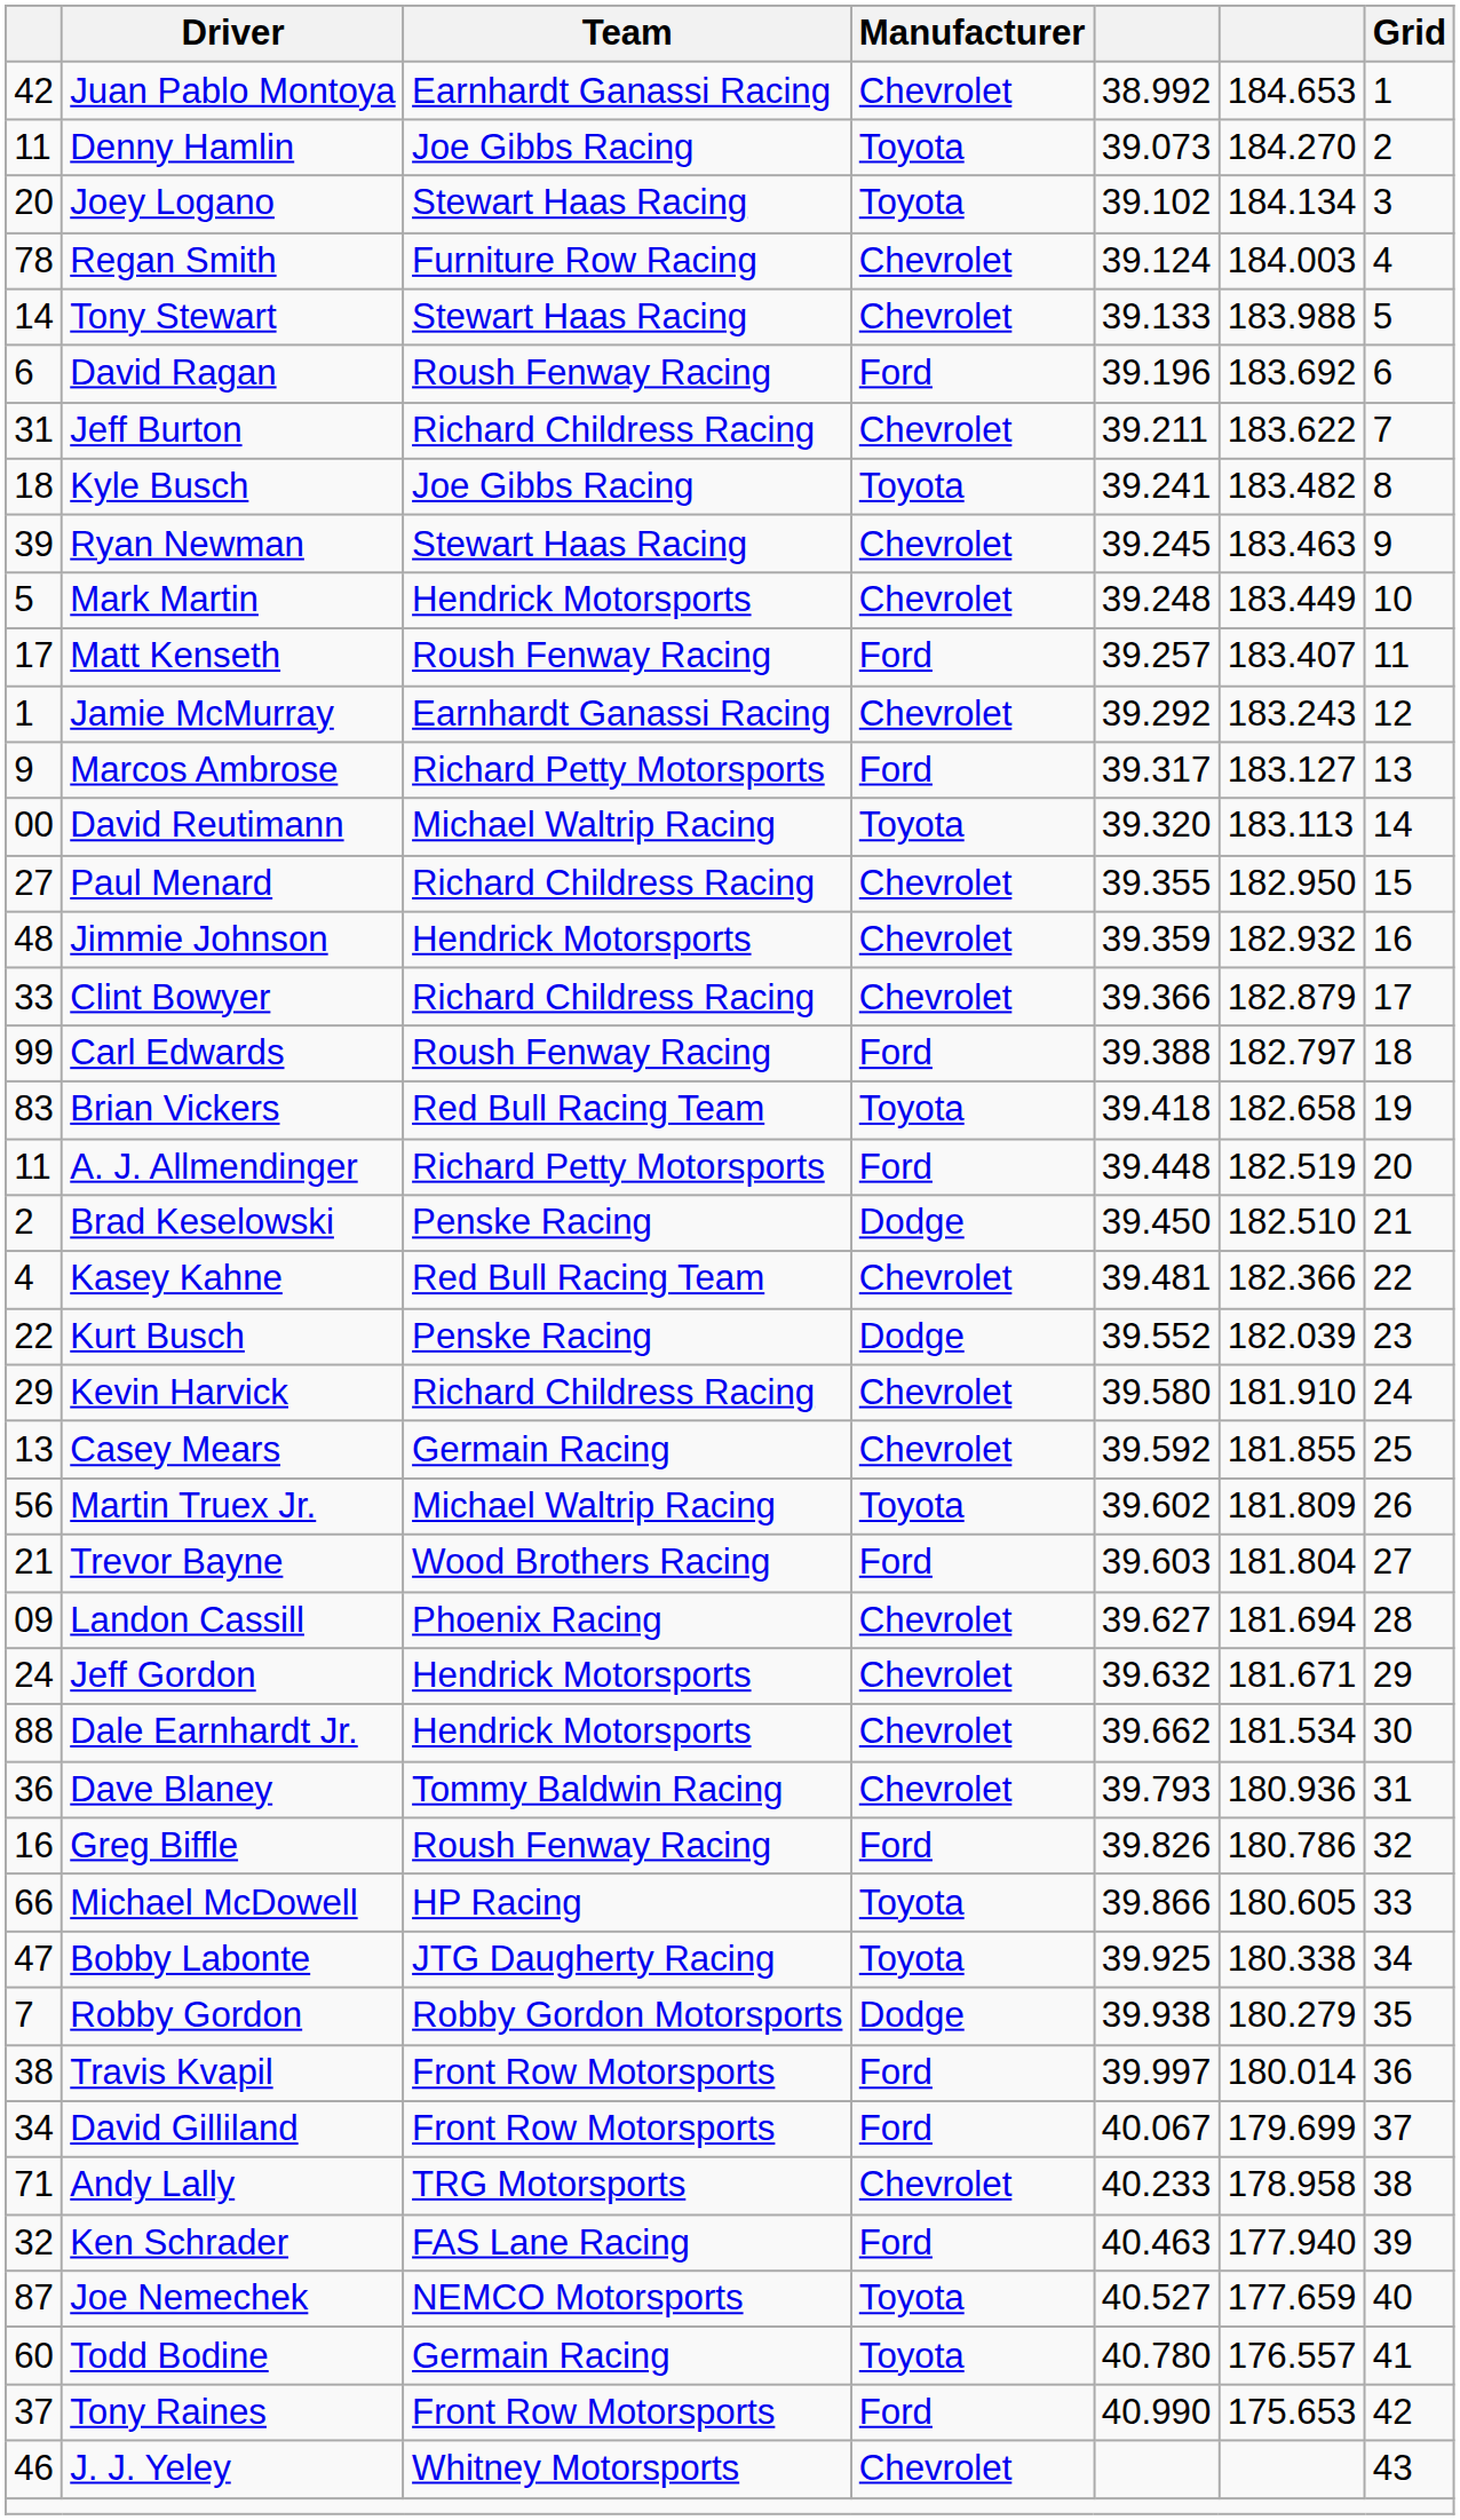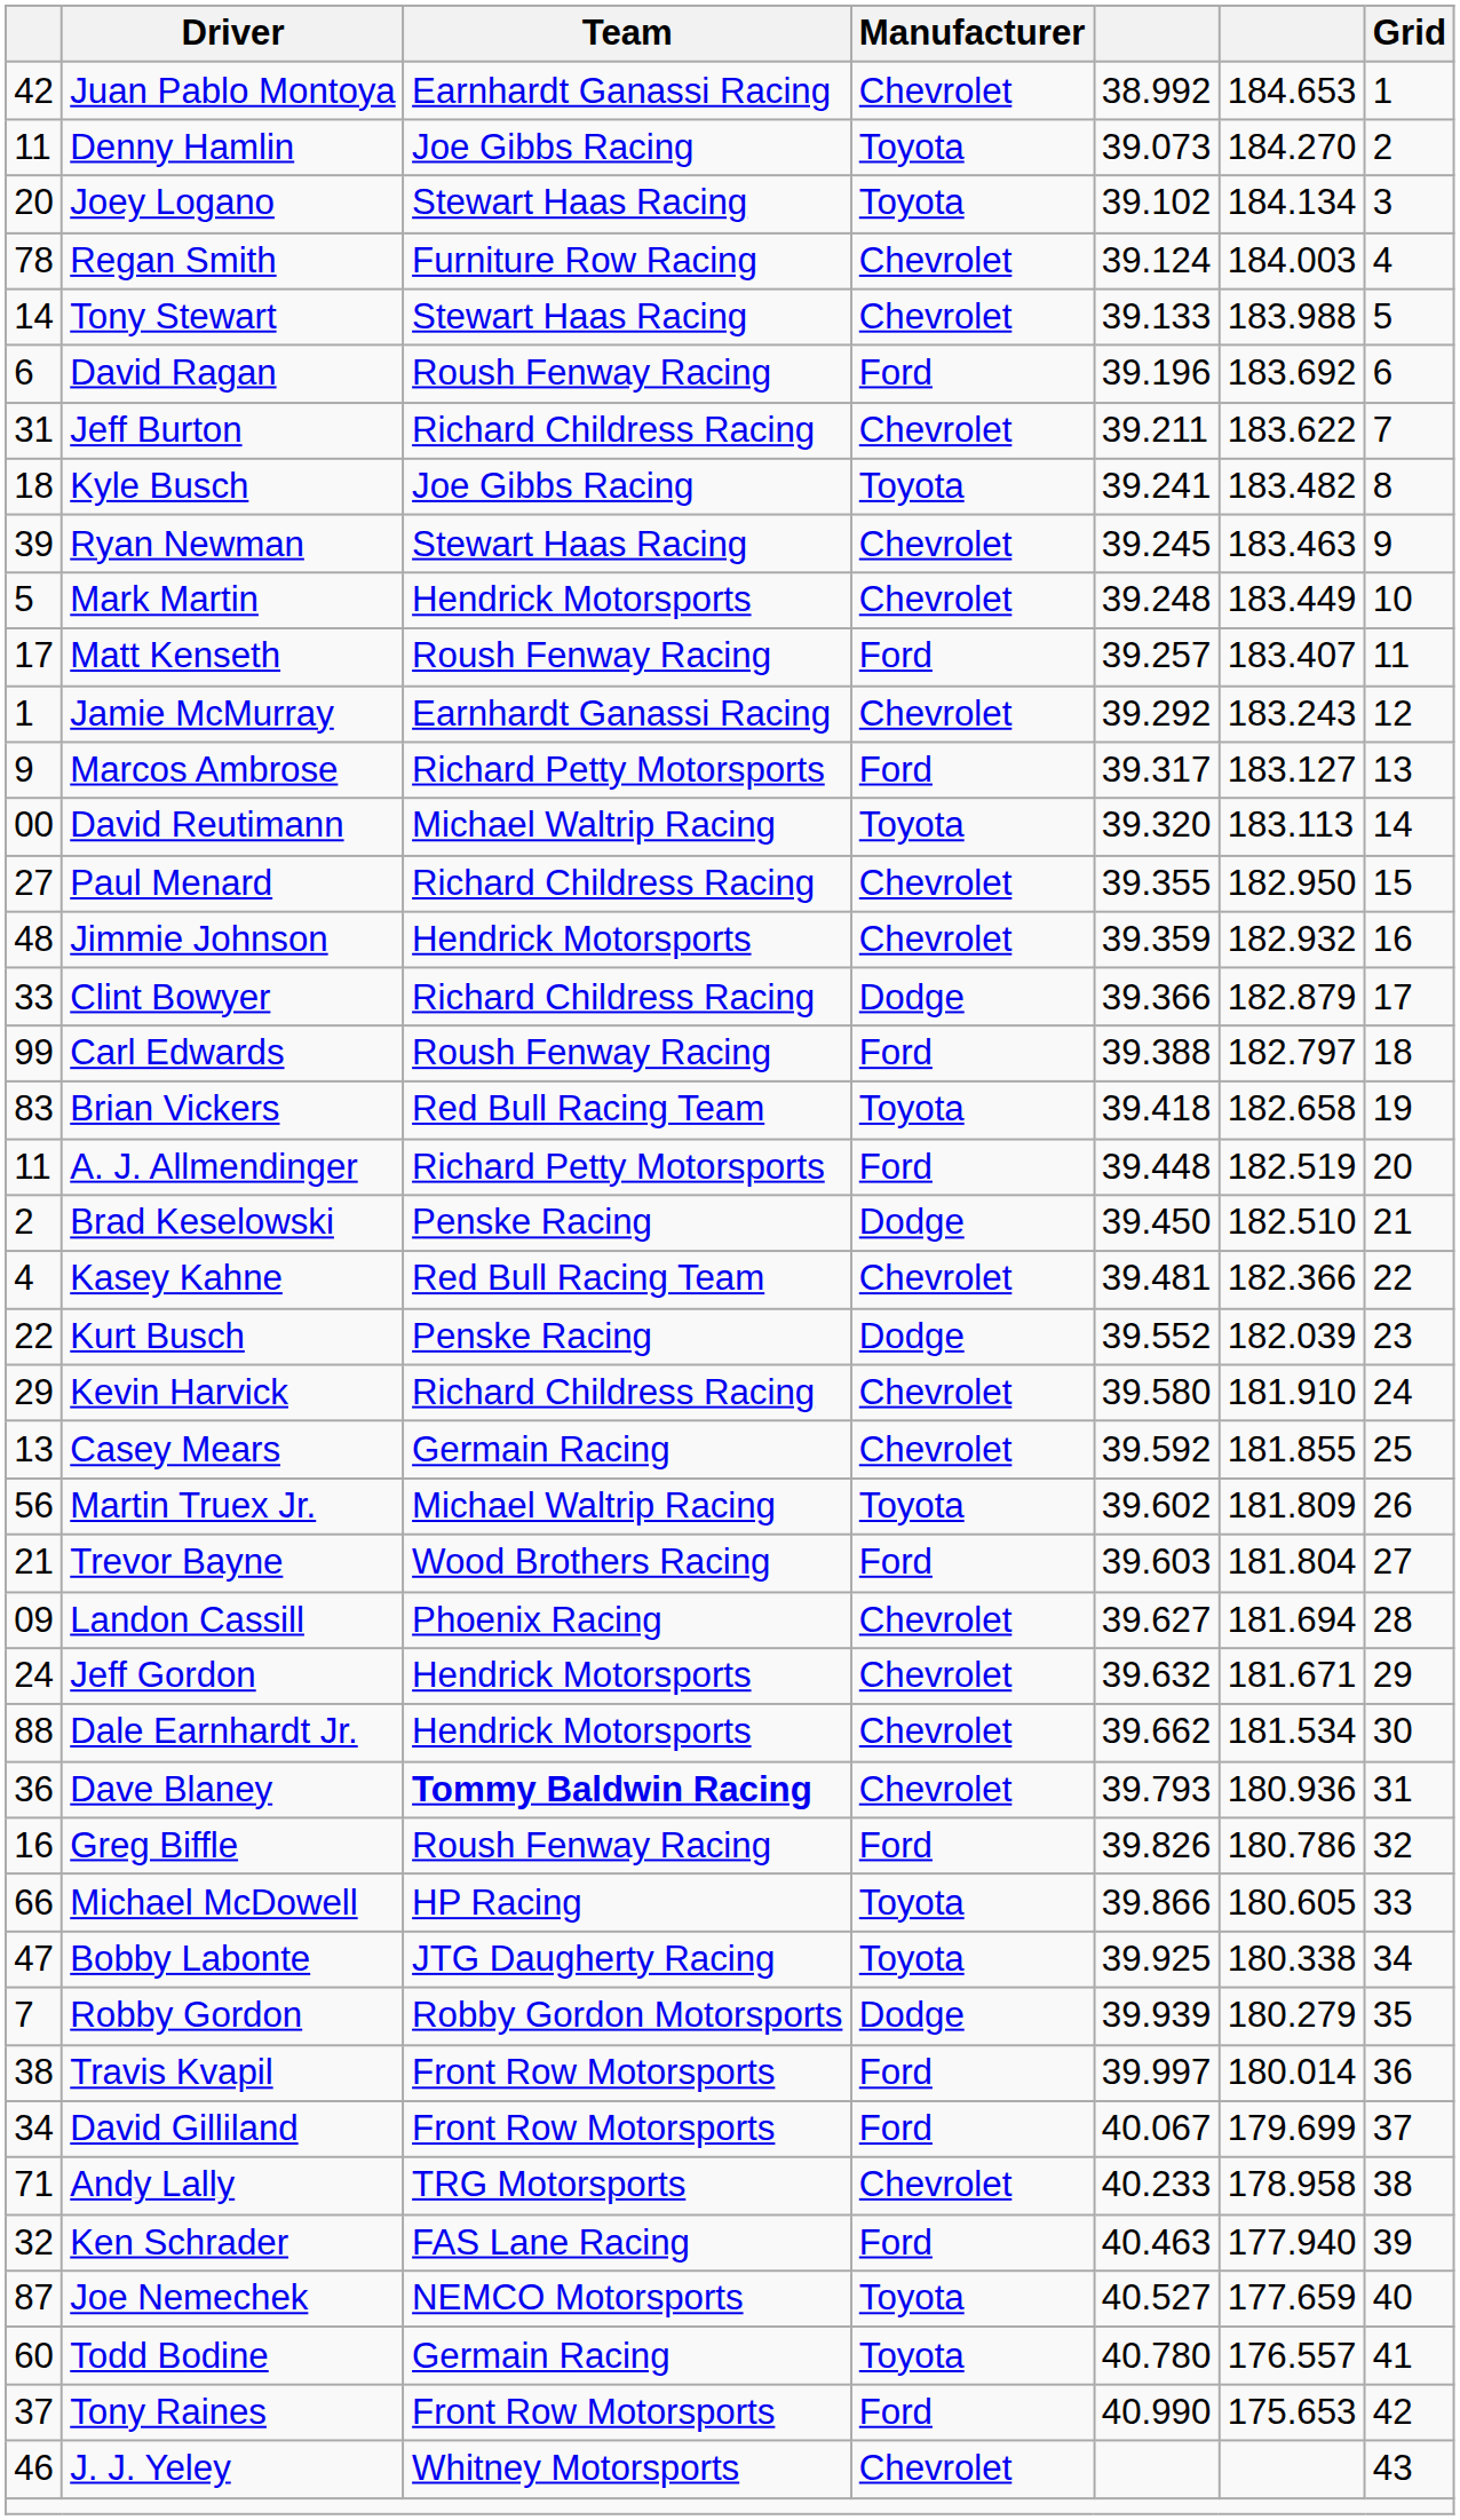 <table class="wikitable">
 <tr>
 <th></th>
 <th>Driver</th>
 <th>Team</th>
 <th>Manufacturer</th>
 <th></th>
 <th></th>
 <th>Grid</th>
 </tr>
 <tr>
 <td>42</td>
 <td><a href='#'>Juan Pablo Montoya</a></td>
 <td><a href='#'>Earnhardt Ganassi Racing</a></td>
 <td><a href='#'>Chevrolet</a></td>
 <td>38.992</td>
 <td>184.653</td>
 <td>1</td>
 </tr>
 <tr>
 <td>11</td>
 <td><a href='#'>Denny Hamlin</a></td>
 <td><a href='#'>Joe Gibbs Racing</a></td>
 <td><a href='#'>Toyota</a></td>
 <td>39.073</td>
 <td>184.270</td>
 <td>2</td>
 </tr>
 <tr>
 <td>20</td>
 <td><a href='#'>Joey Logano</a></td>
 <td><a href='#'>Stewart Haas Racing</a></td>
 <td><a href='#'>Toyota</a></td>
 <td>39.102</td>
 <td>184.134</td>
 <td>3</td>
 </tr>
 <tr>
 <td>78</td>
 <td><a href='#'>Regan Smith</a></td>
 <td><a href='#'>Furniture Row Racing</a></td>
 <td><a href='#'>Chevrolet</a></td>
 <td>39.124</td>
 <td>184.003</td>
 <td>4</td>
 </tr>
 <tr>
 <td>14</td>
 <td><a href='#'>Tony Stewart</a></td>
 <td><a href='#'>Stewart Haas Racing</a></td>
 <td><a href='#'>Chevrolet</a></td>
 <td>39.133</td>
 <td>183.988</td>
 <td>5</td>
 </tr>
 <tr>
 <td>6</td>
 <td><a href='#'>David Ragan</a></td>
 <td><a href='#'>Roush Fenway Racing</a></td>
 <td><a href='#'>Ford</a></td>
 <td>39.196</td>
 <td>183.692</td>
 <td>6</td>
 </tr>
 <tr>
 <td>31</td>
 <td><a href='#'>Jeff Burton</a></td>
 <td><a href='#'>Richard Childress Racing</a></td>
 <td><a href='#'>Chevrolet</a></td>
 <td>39.211</td>
 <td>183.622</td>
 <td>7</td>
 </tr>
 <tr>
 <td>18</td>
 <td><a href='#'>Kyle Busch</a></td>
 <td><a href='#'>Joe Gibbs Racing</a></td>
 <td><a href='#'>Toyota</a></td>
 <td>39.241</td>
 <td>183.482</td>
 <td>8</td>
 </tr>
 <tr>
 <td>39</td>
 <td><a href='#'>Ryan Newman</a></td>
 <td><a href='#'>Stewart Haas Racing</a></td>
 <td><a href='#'>Chevrolet</a></td>
 <td>39.245</td>
 <td>183.463</td>
 <td>9</td>
 </tr>
 <tr>
 <td>5</td>
 <td><a href='#'>Mark Martin</a></td>
 <td><a href='#'>Hendrick Motorsports</a></td>
 <td><a href='#'>Chevrolet</a></td>
 <td>39.248</td>
 <td>183.449</td>
 <td>10</td>
 </tr>
 <tr>
 <td>17</td>
 <td><a href='#'>Matt Kenseth</a></td>
 <td><a href='#'>Roush Fenway Racing</a></td>
 <td><a href='#'>Ford</a></td>
 <td>39.257</td>
 <td>183.407</td>
 <td>11</td>
 </tr>
 <tr>
 <td>1</td>
 <td><a href='#'>Jamie McMurray</a></td>
 <td><a href='#'>Earnhardt Ganassi Racing</a></td>
 <td><a href='#'>Chevrolet</a></td>
 <td>39.292</td>
 <td>183.243</td>
 <td>12</td>
 </tr>
 <tr>
 <td>9</td>
 <td><a href='#'>Marcos Ambrose</a></td>
 <td><a href='#'>Richard Petty Motorsports</a></td>
 <td><a href='#'>Ford</a></td>
 <td>39.317</td>
 <td>183.127</td>
 <td>13</td>
 </tr>
 <tr>
 <td>00</td>
 <td><a href='#'>David Reutimann</a></td>
 <td><a href='#'>Michael Waltrip Racing</a></td>
 <td><a href='#'>Toyota</a></td>
 <td>39.320</td>
 <td>183.113</td>
 <td>14</td>
 </tr>
 <tr>
 <td>27</td>
 <td><a href='#'>Paul Menard</a></td>
 <td><a href='#'>Richard Childress Racing</a></td>
 <td><a href='#'>Chevrolet</a></td>
 <td>39.355</td>
 <td>182.950</td>
 <td>15</td>
 </tr>
 <tr>
 <td>48</td>
 <td><a href='#'>Jimmie Johnson</a></td>
 <td><a href='#'>Hendrick Motorsports</a></td>
 <td><a href='#'>Chevrolet</a></td>
 <td>39.359</td>
 <td>182.932</td>
 <td>16</td>
 </tr>
 <tr>
 <td>33</td>
 <td><a href='#'>Clint Bowyer</a></td>
 <td><a href='#'>Richard Childress Racing</a></td>
-<td><a href='#'>Chevrolet</a></td>
+<td><a href='#'>Dodge</a></td>
 <td>39.366</td>
 <td>182.879</td>
 <td>17</td>
 </tr>
 <tr>
 <td>99</td>
 <td><a href='#'>Carl Edwards</a></td>
 <td><a href='#'>Roush Fenway Racing</a></td>
 <td><a href='#'>Ford</a></td>
 <td>39.388</td>
 <td>182.797</td>
 <td>18</td>
 </tr>
 <tr>
 <td>83</td>
 <td><a href='#'>Brian Vickers</a></td>
 <td><a href='#'>Red Bull Racing Team</a></td>
 <td><a href='#'>Toyota</a></td>
 <td>39.418</td>
 <td>182.658</td>
 <td>19</td>
 </tr>
 <tr>
 <td>11</td>
 <td><a href='#'>A. J. Allmendinger</a></td>
 <td><a href='#'>Richard Petty Motorsports</a></td>
 <td><a href='#'>Ford</a></td>
 <td>39.448</td>
 <td>182.519</td>
 <td>20</td>
 </tr>
 <tr>
 <td>2</td>
 <td><a href='#'>Brad Keselowski</a></td>
 <td><a href='#'>Penske Racing</a></td>
 <td><a href='#'>Dodge</a></td>
 <td>39.450</td>
 <td>182.510</td>
 <td>21</td>
 </tr>
 <tr>
 <td>4</td>
 <td><a href='#'>Kasey Kahne</a></td>
 <td><a href='#'>Red Bull Racing Team</a></td>
 <td><a href='#'>Chevrolet</a></td>
 <td>39.481</td>
 <td>182.366</td>
 <td>22</td>
 </tr>
 <tr>
 <td>22</td>
 <td><a href='#'>Kurt Busch</a></td>
 <td><a href='#'>Penske Racing</a></td>
 <td><a href='#'>Dodge</a></td>
 <td>39.552</td>
 <td>182.039</td>
 <td>23</td>
 </tr>
 <tr>
 <td>29</td>
 <td><a href='#'>Kevin Harvick</a></td>
 <td><a href='#'>Richard Childress Racing</a></td>
 <td><a href='#'>Chevrolet</a></td>
 <td>39.580</td>
 <td>181.910</td>
 <td>24</td>
 </tr>
 <tr>
 <td>13</td>
 <td><a href='#'>Casey Mears</a></td>
 <td><a href='#'>Germain Racing</a></td>
 <td><a href='#'>Chevrolet</a></td>
 <td>39.592</td>
 <td>181.855</td>
 <td>25</td>
 </tr>
 <tr>
 <td>56</td>
 <td><a href='#'>Martin Truex Jr.</a></td>
 <td><a href='#'>Michael Waltrip Racing</a></td>
 <td><a href='#'>Toyota</a></td>
 <td>39.602</td>
 <td>181.809</td>
 <td>26</td>
 </tr>
 <tr>
 <td>21</td>
 <td><a href='#'>Trevor Bayne</a></td>
 <td><a href='#'>Wood Brothers Racing</a></td>
 <td><a href='#'>Ford</a></td>
 <td>39.603</td>
 <td>181.804</td>
 <td>27</td>
 </tr>
 <tr>
 <td>09</td>
 <td><a href='#'>Landon Cassill</a></td>
 <td><a href='#'>Phoenix Racing</a></td>
 <td><a href='#'>Chevrolet</a></td>
 <td>39.627</td>
 <td>181.694</td>
 <td>28</td>
 </tr>
 <tr>
 <td>24</td>
 <td><a href='#'>Jeff Gordon</a></td>
 <td><a href='#'>Hendrick Motorsports</a></td>
 <td><a href='#'>Chevrolet</a></td>
 <td>39.632</td>
 <td>181.671</td>
 <td>29</td>
 </tr>
 <tr>
 <td>88</td>
 <td><a href='#'>Dale Earnhardt Jr.</a></td>
 <td><a href='#'>Hendrick Motorsports</a></td>
 <td><a href='#'>Chevrolet</a></td>
 <td>39.662</td>
 <td>181.534</td>
 <td>30</td>
 </tr>
 <tr>
 <td>36</td>
 <td><a href='#'>Dave Blaney</a></td>
-<td><a href='#'>Tommy Baldwin Racing</a></td>
+<td><strong><a href='#'>Tommy Baldwin Racing</a></strong></td>
 <td><a href='#'>Chevrolet</a></td>
 <td>39.793</td>
 <td>180.936</td>
 <td>31</td>
 </tr>
 <tr>
 <td>16</td>
 <td><a href='#'>Greg Biffle</a></td>
 <td><a href='#'>Roush Fenway Racing</a></td>
 <td><a href='#'>Ford</a></td>
 <td>39.826</td>
 <td>180.786</td>
 <td>32</td>
 </tr>
 <tr>
 <td>66</td>
 <td><a href='#'>Michael McDowell</a></td>
 <td><a href='#'>HP Racing</a></td>
 <td><a href='#'>Toyota</a></td>
 <td>39.866</td>
 <td>180.605</td>
 <td>33</td>
 </tr>
 <tr>
 <td>47</td>
 <td><a href='#'>Bobby Labonte</a></td>
 <td><a href='#'>JTG Daugherty Racing</a></td>
 <td><a href='#'>Toyota</a></td>
 <td>39.925</td>
 <td>180.338</td>
 <td>34</td>
 </tr>
 <tr>
 <td>7</td>
 <td><a href='#'>Robby Gordon</a></td>
 <td><a href='#'>Robby Gordon Motorsports</a></td>
 <td><a href='#'>Dodge</a></td>
-<td>39.938</td>
+<td>39.939</td>
 <td>180.279</td>
 <td>35</td>
 </tr>
 <tr>
 <td>38</td>
 <td><a href='#'>Travis Kvapil</a></td>
 <td><a href='#'>Front Row Motorsports</a></td>
 <td><a href='#'>Ford</a></td>
 <td>39.997</td>
 <td>180.014</td>
 <td>36</td>
 </tr>
 <tr>
 <td>34</td>
 <td><a href='#'>David Gilliland</a></td>
 <td><a href='#'>Front Row Motorsports</a></td>
 <td><a href='#'>Ford</a></td>
 <td>40.067</td>
 <td>179.699</td>
 <td>37</td>
 </tr>
 <tr>
 <td>71</td>
 <td><a href='#'>Andy Lally</a></td>
 <td><a href='#'>TRG Motorsports</a></td>
 <td><a href='#'>Chevrolet</a></td>
 <td>40.233</td>
 <td>178.958</td>
 <td>38</td>
 </tr>
 <tr>
 <td>32</td>
 <td><a href='#'>Ken Schrader</a></td>
 <td><a href='#'>FAS Lane Racing</a></td>
 <td><a href='#'>Ford</a></td>
 <td>40.463</td>
 <td>177.940</td>
 <td>39</td>
 </tr>
 <tr>
 <td>87</td>
 <td><a href='#'>Joe Nemechek</a></td>
 <td><a href='#'>NEMCO Motorsports</a></td>
 <td><a href='#'>Toyota</a></td>
 <td>40.527</td>
 <td>177.659</td>
 <td>40</td>
 </tr>
 <tr>
 <td>60</td>
 <td><a href='#'>Todd Bodine</a></td>
 <td><a href='#'>Germain Racing</a></td>
 <td><a href='#'>Toyota</a></td>
 <td>40.780</td>
 <td>176.557</td>
 <td>41</td>
 </tr>
 <tr>
 <td>37</td>
 <td><a href='#'>Tony Raines</a></td>
 <td><a href='#'>Front Row Motorsports</a></td>
 <td><a href='#'>Ford</a></td>
 <td>40.990</td>
 <td>175.653</td>
 <td>42</td>
 </tr>
 <tr>
 <td>46</td>
 <td><a href='#'>J. J. Yeley</a></td>
 <td><a href='#'>Whitney Motorsports</a></td>
 <td><a href='#'>Chevrolet</a></td>
 <td></td>
 <td></td>
 <td>43</td>
 </tr>
 <tr>
 <td colspan="8"></td>
 </tr>
 </table>
